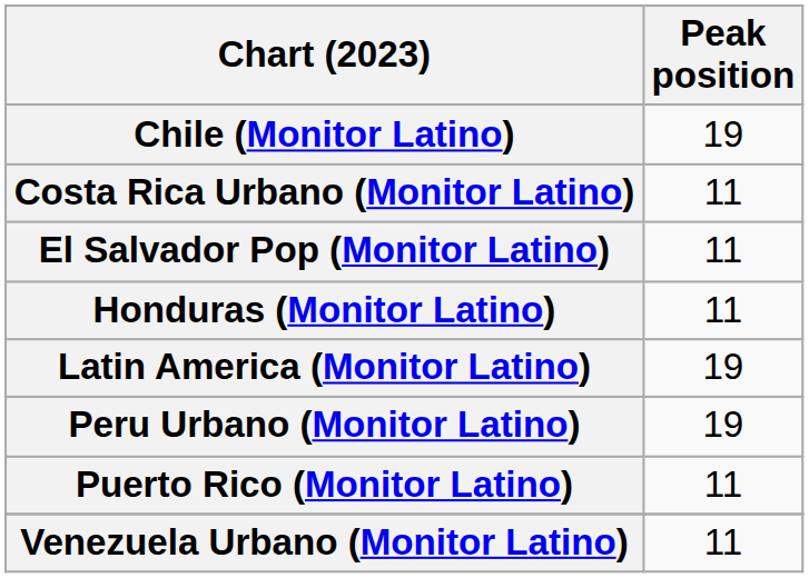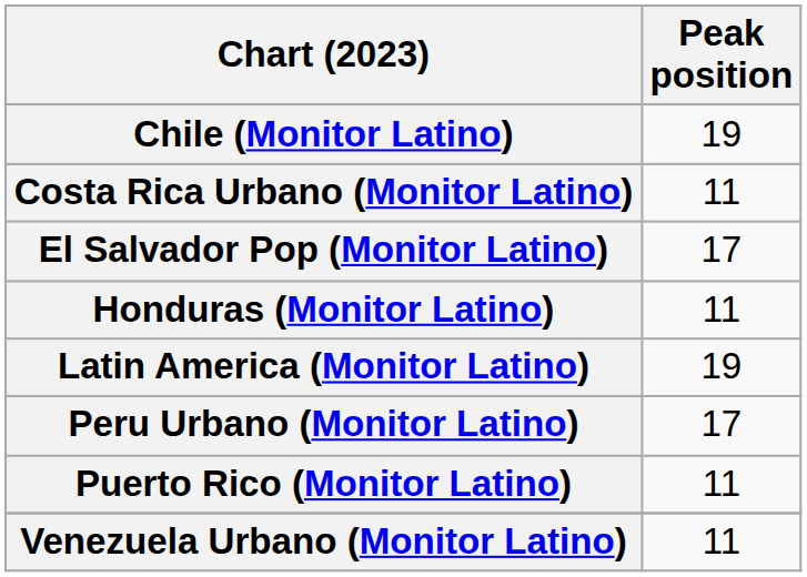 <table class="wikitable sortable plainrowheaders" style="text-align:center">
 <tr>
 <th scope="col">Chart (2023)</th>
 <th scope="col">Peak<br>position</th>
 </tr>
 <tr>
 <th scope="row">Chile (<a href='#'>Monitor Latino</a>)</th>
 <td>19</td>
 </tr>
 <tr>
 <th scope="row">Costa Rica Urbano (<a href='#'>Monitor Latino</a>)</th>
 <td>11</td>
 </tr>
 <tr>
 <th scope="row">El Salvador Pop (<a href='#'>Monitor Latino</a>)</th>
-<td>11</td>
+<td>17</td>
 </tr>
 <tr>
 <th scope="row">Honduras (<a href='#'>Monitor Latino</a>)</th>
 <td>11</td>
 </tr>
 <tr>
 <th scope="row">Latin America (<a href='#'>Monitor Latino</a>)</th>
 <td>19</td>
 </tr>
 <tr>
 <th scope="row">Peru Urbano (<a href='#'>Monitor Latino</a>)</th>
-<td>19</td>
+<td>17</td>
 </tr>
 <tr>
 <th scope="row">Puerto Rico (<a href='#'>Monitor Latino</a>)</th>
 <td>11</td>
 </tr>
 <tr>
 </tr>
 <tr>
 </tr>
 <tr>
 </tr>
 <tr>
 </tr>
 <tr>
 <th scope="row">Venezuela Urbano (<a href='#'>Monitor Latino</a>)</th>
 <td>11</td>
 </tr>
 </table>
